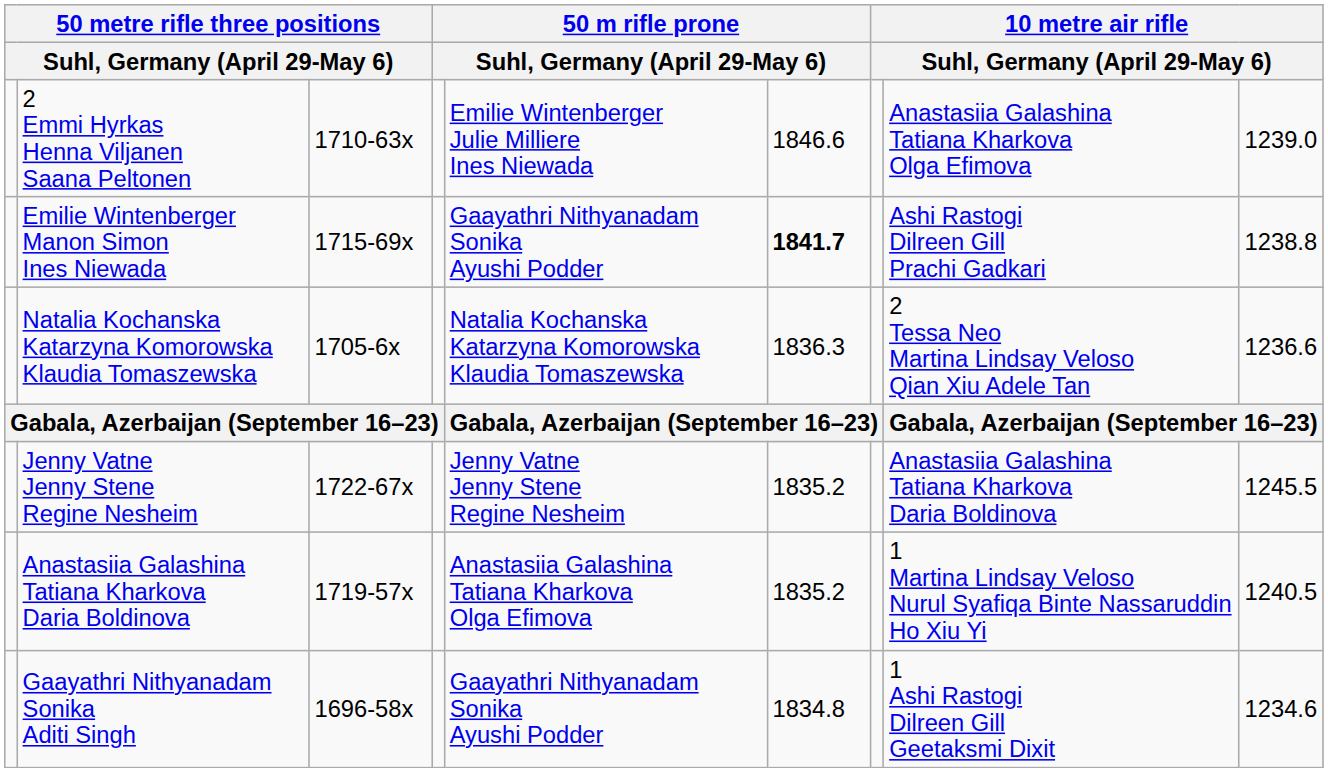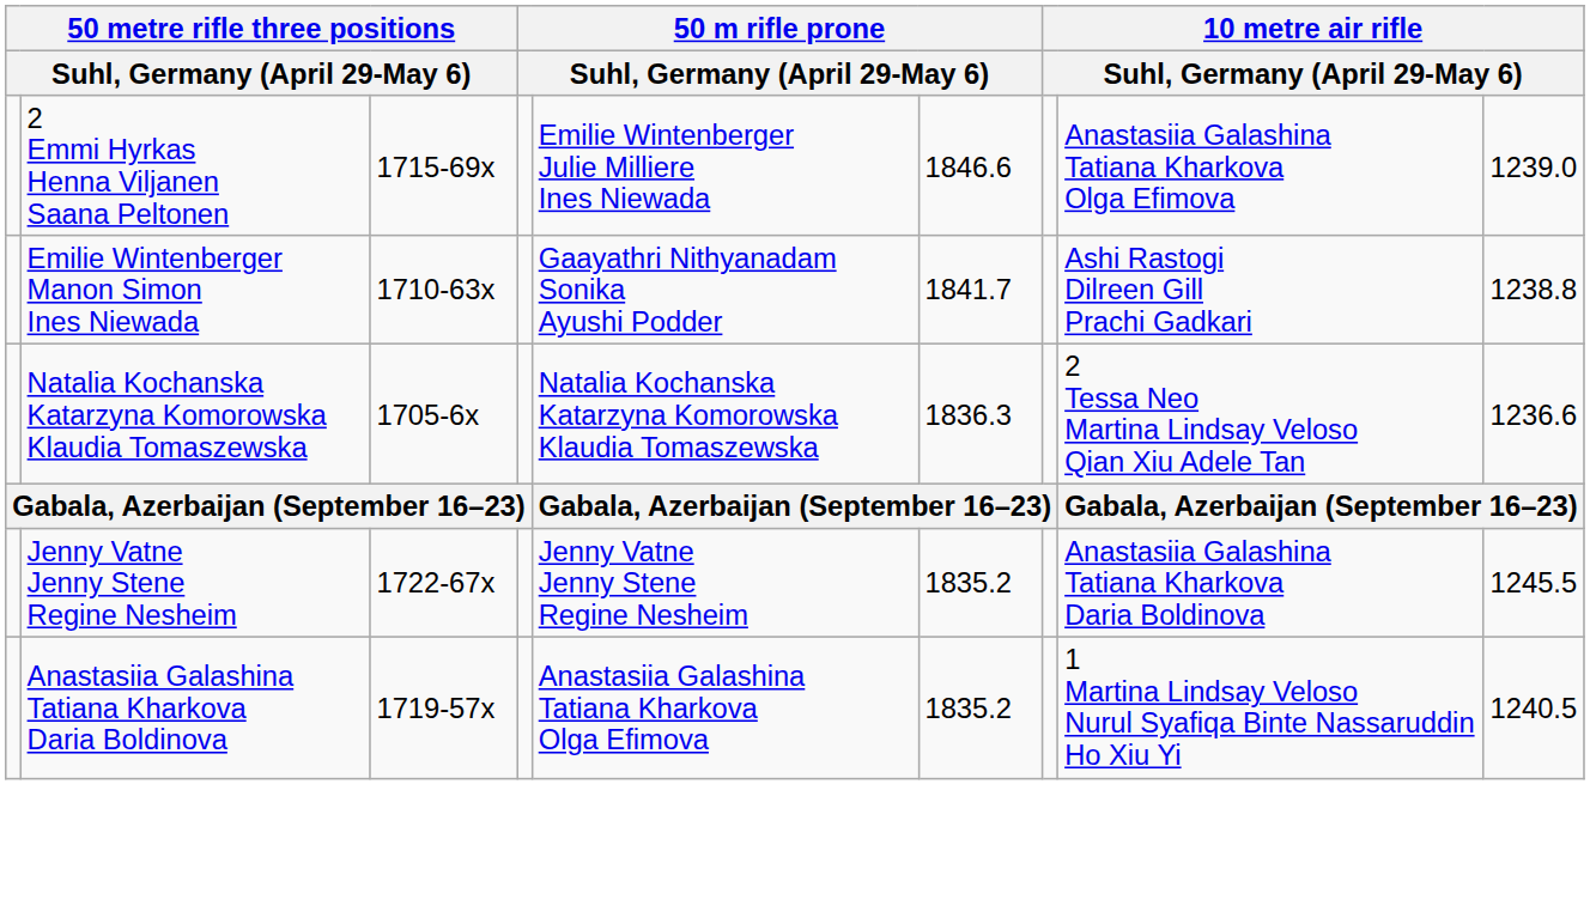 <table class="wikitable" style="font-size: 95%">
 <tr>
 <th colspan="3"><a href='#'>50 metre rifle three positions</a></th>
 <th colspan="3"><a href='#'>50 m rifle prone</a></th>
 <th colspan="3"><a href='#'>10 metre air rifle</a></th>
 </tr>
 <tr>
 <th colspan="3">Suhl, Germany (April 29-May 6)</th>
 <th colspan="3">Suhl, Germany (April 29-May 6)</th>
 <th colspan="3">Suhl, Germany (April 29-May 6)</th>
 </tr>
 <tr>
 <td></td>
 <td> 2<br><a href='#'>Emmi Hyrkas</a><br><a href='#'>Henna Viljanen</a><br><a href='#'>Saana Peltonen</a></td>
-<td>1710-63x</td>
+<td>1715-69x</td>
 <td></td>
 <td> <a href='#'>Emilie Wintenberger</a><br><a href='#'>Julie Milliere</a><br><a href='#'>Ines Niewada</a></td>
 <td>1846.6</td>
 <td></td>
 <td> <a href='#'>Anastasiia Galashina</a><br><a href='#'>Tatiana Kharkova</a><br><a href='#'>Olga Efimova</a></td>
 <td>1239.0</td>
 </tr>
 <tr>
 <td></td>
 <td> <a href='#'>Emilie Wintenberger</a><br><a href='#'>Manon Simon</a><br><a href='#'>Ines Niewada</a></td>
-<td>1715-69x</td>
+<td>1710-63x</td>
 <td></td>
 <td> <a href='#'>Gaayathri Nithyanadam</a><br><a href='#'>Sonika</a><br><a href='#'>Ayushi Podder</a></td>
-<td><strong>1841.7</strong></td>
+<td>1841.7</td>
 <td></td>
 <td> <a href='#'>Ashi Rastogi</a><br><a href='#'>Dilreen Gill</a><br><a href='#'>Prachi Gadkari</a></td>
 <td>1238.8</td>
 </tr>
 <tr>
 <td></td>
 <td> <a href='#'>Natalia Kochanska</a><br><a href='#'>Katarzyna Komorowska</a><br><a href='#'>Klaudia Tomaszewska</a></td>
 <td>1705-6x</td>
 <td></td>
 <td> <a href='#'>Natalia Kochanska</a><br><a href='#'>Katarzyna Komorowska</a><br><a href='#'>Klaudia Tomaszewska</a></td>
 <td>1836.3</td>
 <td></td>
 <td> 2<br><a href='#'>Tessa Neo</a><br><a href='#'>Martina Lindsay Veloso</a><br><a href='#'>Qian Xiu Adele Tan</a></td>
 <td>1236.6</td>
 </tr>
 <tr>
 <th colspan="4">Gabala, Azerbaijan (September 16–23)</th>
 <th colspan="3">Gabala, Azerbaijan (September 16–23)</th>
 <th colspan="2">Gabala, Azerbaijan (September 16–23)</th>
 </tr>
 <tr>
 <td></td>
 <td><a href='#'>Jenny Vatne</a><br><a href='#'>Jenny Stene</a><br><a href='#'>Regine Nesheim</a></td>
 <td>1722-67x</td>
 <td></td>
 <td><a href='#'>Jenny Vatne</a><br><a href='#'>Jenny Stene</a><br><a href='#'>Regine Nesheim</a></td>
 <td>1835.2</td>
 <td></td>
 <td> <a href='#'>Anastasiia Galashina</a><br><a href='#'>Tatiana Kharkova</a><br><a href='#'>Daria Boldinova</a></td>
 <td>1245.5</td>
 </tr>
 <tr>
 <td></td>
 <td> <a href='#'>Anastasiia Galashina</a><br><a href='#'>Tatiana Kharkova</a><br><a href='#'>Daria Boldinova</a></td>
 <td>1719-57x</td>
 <td></td>
 <td> <a href='#'>Anastasiia Galashina</a><br><a href='#'>Tatiana Kharkova</a><br><a href='#'>Olga Efimova</a></td>
 <td>1835.2</td>
 <td></td>
 <td> 1<br><a href='#'>Martina Lindsay Veloso</a><br><a href='#'>Nurul Syafiqa Binte Nassaruddin</a><br><a href='#'>Ho Xiu Yi</a></td>
 <td>1240.5</td>
 </tr>
-<tr>
-<td></td>
-<td> <a href='#'>Gaayathri Nithyanadam</a><br><a href='#'>Sonika</a><br><a href='#'>Aditi Singh</a></td>
-<td>1696-58x</td>
-<td></td>
-<td> <a href='#'>Gaayathri Nithyanadam</a><br><a href='#'>Sonika</a><br><a href='#'>Ayushi Podder</a></td>
-<td>1834.8</td>
-<td></td>
-<td> 1<br><a href='#'>Ashi Rastogi</a><br><a href='#'>Dilreen Gill</a><br><a href='#'>Geetaksmi Dixit</a></td>
-<td>1234.6</td>
-</tr>
 </table>
